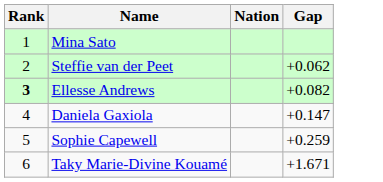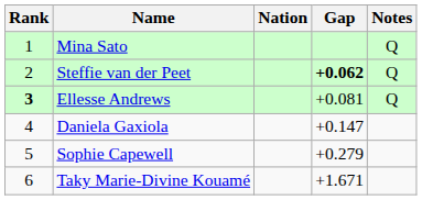 <table class="wikitable sortable" style="text-align:center">
 <tr>
 <th>Rank</th>
 <th>Name</th>
 <th>Nation</th>
 <th>Gap</th>
+<th>Notes</th>
 </tr>
 <tr bgcolor=ccffcc>
 <td>1</td>
 <td align=left><a href='#'>Mina Sato</a></td>
 <td align=left></td>
 <td></td>
+<td>Q</td>
 </tr>
 <tr bgcolor=ccffcc>
 <td>2</td>
 <td align=left><a href='#'>Steffie van der Peet</a></td>
 <td align=left></td>
-<td>+0.062</td>
+<td><strong>+0.062</strong></td>
+<td>Q</td>
 </tr>
 <tr bgcolor=ccffcc>
 <td><strong>3</strong></td>
 <td align=left><a href='#'>Ellesse Andrews</a></td>
 <td align=left></td>
-<td>+0.082</td>
+<td>+0.081</td>
+<td>Q</td>
 </tr>
 <tr>
 <td>4</td>
 <td align=left><a href='#'>Daniela Gaxiola</a></td>
 <td align=left></td>
 <td>+0.147</td>
+<td></td>
 </tr>
 <tr>
 <td>5</td>
 <td align=left><a href='#'>Sophie Capewell</a></td>
 <td align=left></td>
-<td>+0.259</td>
+<td>+0.279</td>
+<td></td>
 </tr>
 <tr>
 <td>6</td>
 <td align=left><a href='#'>Taky Marie-Divine Kouamé</a></td>
 <td align=left></td>
 <td>+1.671</td>
+<td></td>
 </tr>
 </table>
